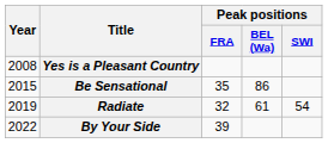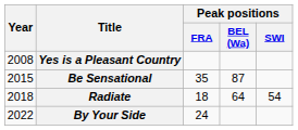 <table class="wikitable plainrowheaders" style="text-align:center">
 <tr>
 <th scope="col" rowspan="2">Year</th>
 <th scope="col" rowspan="2">Title</th>
 <th scope="col" colspan="4">Peak positions</th>
 </tr>
 <tr>
 <th scope="col" style="width:3em;font-size:90%;"><a href='#'>FRA</a><br></th>
 <th scope="col" style="width:3em;font-size:90%;"><a href='#'>BEL <br>(Wa)</a><br></th>
 <th scope="col" style="width:3em;font-size:90%;"><a href='#'>SWI</a><br></th>
 </tr>
 <tr>
 <td>2008</td>
 <th scope="row"><em>Yes is a Pleasant Country</em></th>
 <td></td>
 <td></td>
 <td></td>
 </tr>
 <tr>
 <td>2015</td>
 <th scope="row"><em>Be Sensational</em></th>
 <td>35</td>
-<td>86</td>
+<td>87</td>
 <td></td>
 </tr>
 <tr>
-<td>2019</td>
+<td>2018</td>
 <th scope="row"><em>Radiate</em></th>
-<td>32</td>
-<td>61</td>
+<td>18</td>
+<td>64</td>
 <td>54</td>
 </tr>
 <tr>
 <td>2022</td>
 <th scope="row"><em>By Your Side</em></th>
-<td>39</td>
+<td>24</td>
 <td></td>
 <td></td>
 </tr>
 </table>
